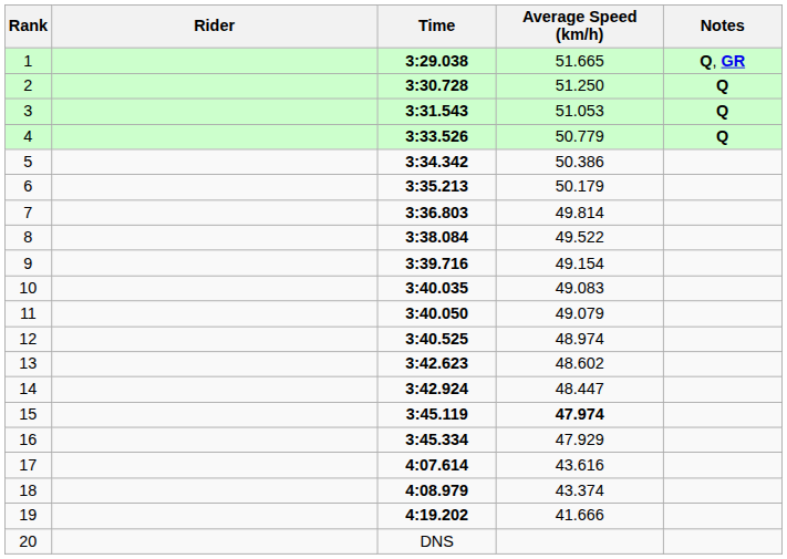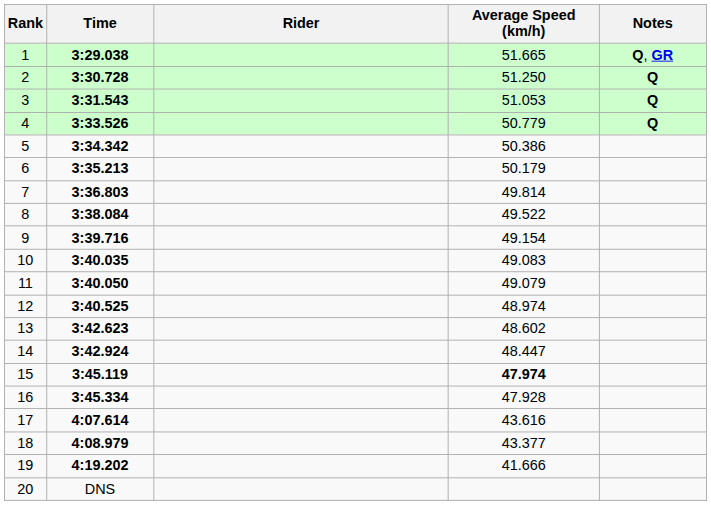 <table class="wikitable" style="text-align:center;">
 <tr>
 <th>Rank</th>
+<th style="width:7em;">Time</th>
 <th style="width:20em;">Rider</th>
-<th style="width:7em;">Time</th>
 <th style="width:10em;">Average Speed (km/h)</th>
 <th style="width:7em;">Notes</th>
 </tr>
 <tr bgcolor=ccffcc>
 <td>1</td>
+<td><strong>3:29.038</strong></td>
 <td align=left></td>
-<td><strong>3:29.038</strong></td>
 <td>51.665</td>
 <td><strong>Q</strong>, <a href='#'><strong>GR</strong></a></td>
 </tr>
 <tr bgcolor=ccffcc>
 <td>2</td>
+<td><strong>3:30.728</strong></td>
 <td align=left></td>
-<td><strong>3:30.728</strong></td>
 <td>51.250</td>
 <td><strong>Q</strong></td>
 </tr>
 <tr bgcolor=ccffcc>
 <td>3</td>
+<td><strong>3:31.543</strong></td>
 <td align=left></td>
-<td><strong>3:31.543</strong></td>
 <td>51.053</td>
 <td><strong>Q</strong></td>
 </tr>
 <tr bgcolor=ccffcc>
 <td>4</td>
+<td><strong>3:33.526</strong></td>
 <td align=left></td>
-<td><strong>3:33.526</strong></td>
 <td>50.779</td>
 <td><strong>Q</strong></td>
 </tr>
 <tr>
 <td>5</td>
+<td><strong>3:34.342</strong></td>
 <td align=left></td>
-<td><strong>3:34.342</strong></td>
 <td>50.386</td>
 <td></td>
 </tr>
 <tr>
 <td>6</td>
+<td><strong>3:35.213</strong></td>
 <td align=left></td>
-<td><strong>3:35.213</strong></td>
 <td>50.179</td>
 <td></td>
 </tr>
 <tr>
 <td>7</td>
+<td><strong>3:36.803</strong></td>
 <td align=left></td>
-<td><strong>3:36.803</strong></td>
 <td>49.814</td>
 <td></td>
 </tr>
 <tr>
 <td>8</td>
+<td><strong>3:38.084</strong></td>
 <td align=left></td>
-<td><strong>3:38.084</strong></td>
 <td>49.522</td>
 <td></td>
 </tr>
 <tr>
 <td>9</td>
+<td><strong>3:39.716</strong></td>
 <td align=left></td>
-<td><strong>3:39.716</strong></td>
 <td>49.154</td>
 <td></td>
 </tr>
 <tr>
 <td>10</td>
+<td><strong>3:40.035</strong></td>
 <td align=left></td>
-<td><strong>3:40.035</strong></td>
 <td>49.083</td>
 <td></td>
 </tr>
 <tr>
 <td>11</td>
+<td><strong>3:40.050</strong></td>
 <td align=left></td>
-<td><strong>3:40.050</strong></td>
 <td>49.079</td>
 <td></td>
 </tr>
 <tr>
 <td>12</td>
+<td><strong>3:40.525</strong></td>
 <td align=left></td>
-<td><strong>3:40.525</strong></td>
 <td>48.974</td>
 <td></td>
 </tr>
 <tr>
 <td>13</td>
+<td><strong>3:42.623</strong></td>
 <td align=left></td>
-<td><strong>3:42.623</strong></td>
 <td>48.602</td>
 <td></td>
 </tr>
 <tr>
 <td>14</td>
+<td><strong>3:42.924</strong></td>
 <td align=left></td>
-<td><strong>3:42.924</strong></td>
 <td>48.447</td>
 <td></td>
 </tr>
 <tr>
 <td>15</td>
+<td><strong>3:45.119</strong></td>
 <td align=left></td>
-<td><strong>3:45.119</strong></td>
 <td><strong>47.974</strong></td>
 <td></td>
 </tr>
 <tr>
 <td>16</td>
+<td><strong>3:45.334</strong></td>
 <td align=left></td>
-<td><strong>3:45.334</strong></td>
-<td>47.929</td>
+<td>47.928</td>
 <td></td>
 </tr>
 <tr>
 <td>17</td>
+<td><strong>4:07.614</strong></td>
 <td align=left></td>
-<td><strong>4:07.614</strong></td>
 <td>43.616</td>
 <td></td>
 </tr>
 <tr>
 <td>18</td>
+<td><strong>4:08.979</strong></td>
 <td align=left></td>
-<td><strong>4:08.979</strong></td>
-<td>43.374</td>
+<td>43.377</td>
 <td></td>
 </tr>
 <tr>
 <td>19</td>
+<td><strong>4:19.202</strong></td>
 <td align=left></td>
-<td><strong>4:19.202</strong></td>
 <td>41.666</td>
 <td></td>
 </tr>
 <tr>
 <td>20</td>
+<td>DNS</td>
 <td align=left></td>
-<td>DNS</td>
 <td></td>
 <td></td>
 </tr>
 </table>
